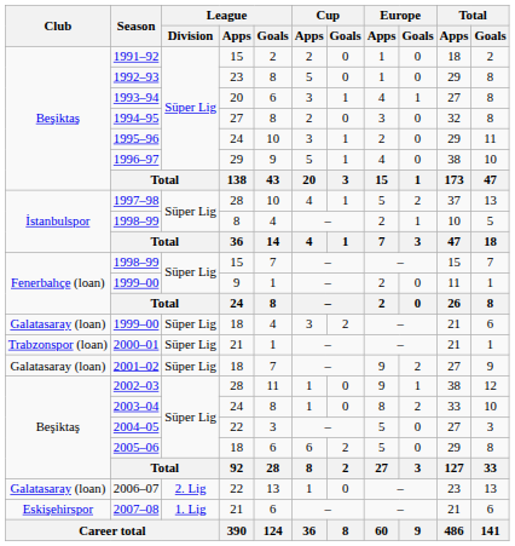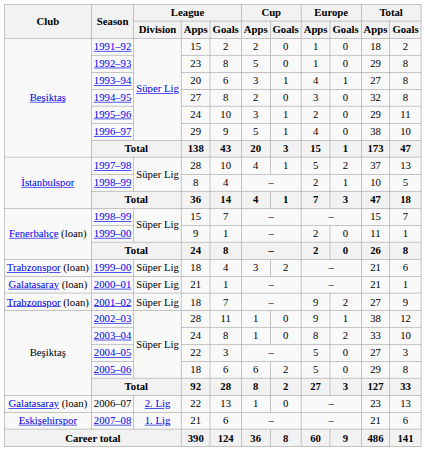 <table class="wikitable" style="text-align:center">
 <tr>
 <th rowspan="2">Club</th>
 <th rowspan="2">Season</th>
 <th colspan="3">League</th>
 <th colspan="2">Cup</th>
 <th colspan="2">Europe</th>
 <th colspan="2">Total</th>
 </tr>
 <tr>
 <th>Division</th>
 <th>Apps</th>
 <th>Goals</th>
 <th>Apps</th>
 <th>Goals</th>
 <th>Apps</th>
 <th>Goals</th>
 <th>Apps</th>
 <th>Goals</th>
 </tr>
 <tr>
 <td rowspan="7"><a href='#'>Beşiktaş</a></td>
 <td><a href='#'>1991–92</a></td>
 <td rowspan="6"><a href='#'>Süper Lig</a></td>
 <td>15</td>
 <td>2</td>
 <td>2</td>
 <td>0</td>
 <td>1</td>
 <td>0</td>
 <td>18</td>
 <td>2</td>
 </tr>
 <tr>
 <td><a href='#'>1992–93</a></td>
 <td>23</td>
 <td>8</td>
 <td>5</td>
 <td>0</td>
 <td>1</td>
 <td>0</td>
 <td>29</td>
 <td>8</td>
 </tr>
 <tr>
 <td><a href='#'>1993–94</a></td>
 <td>20</td>
 <td>6</td>
 <td>3</td>
 <td>1</td>
 <td>4</td>
 <td>1</td>
 <td>27</td>
 <td>8</td>
 </tr>
 <tr>
 <td><a href='#'>1994–95</a></td>
 <td>27</td>
 <td>8</td>
 <td>2</td>
 <td>0</td>
 <td>3</td>
 <td>0</td>
 <td>32</td>
 <td>8</td>
 </tr>
 <tr>
 <td><a href='#'>1995–96</a></td>
 <td>24</td>
 <td>10</td>
 <td>3</td>
 <td>1</td>
 <td>2</td>
 <td>0</td>
 <td>29</td>
 <td>11</td>
 </tr>
 <tr>
 <td><a href='#'>1996–97</a></td>
 <td>29</td>
 <td>9</td>
 <td>5</td>
 <td>1</td>
 <td>4</td>
 <td>0</td>
 <td>38</td>
 <td>10</td>
 </tr>
 <tr>
 <th colspan="2">Total</th>
 <th>138</th>
 <th>43</th>
 <th>20</th>
 <th>3</th>
 <th>15</th>
 <th>1</th>
 <th>173</th>
 <th>47</th>
 </tr>
 <tr>
 <td rowspan="3"><a href='#'>İstanbulspor</a></td>
 <td><a href='#'>1997–98</a></td>
 <td rowspan="2">Süper Lig</td>
 <td>28</td>
 <td>10</td>
 <td>4</td>
 <td>1</td>
 <td>5</td>
 <td>2</td>
 <td>37</td>
 <td>13</td>
 </tr>
 <tr>
 <td><a href='#'>1998–99</a></td>
 <td>8</td>
 <td>4</td>
 <td colspan="2">–</td>
 <td>2</td>
 <td>1</td>
 <td>10</td>
 <td>5</td>
 </tr>
 <tr>
 <th colspan="2">Total</th>
 <th>36</th>
 <th>14</th>
 <th>4</th>
 <th>1</th>
 <th>7</th>
 <th>3</th>
 <th>47</th>
 <th>18</th>
 </tr>
 <tr>
 <td rowspan="3"><a href='#'>Fenerbahçe</a> (loan)</td>
 <td><a href='#'>1998–99</a></td>
 <td rowspan="2">Süper Lig</td>
 <td>15</td>
 <td>7</td>
 <td colspan="2">–</td>
 <td colspan="2">–</td>
 <td>15</td>
 <td>7</td>
 </tr>
 <tr>
 <td><a href='#'>1999–00</a></td>
 <td>9</td>
 <td>1</td>
 <td colspan="2">–</td>
 <td>2</td>
 <td>0</td>
 <td>11</td>
 <td>1</td>
 </tr>
 <tr>
 <th colspan="2">Total</th>
 <th>24</th>
 <th>8</th>
 <th colspan="2">–</th>
 <th>2</th>
 <th>0</th>
 <th>26</th>
 <th>8</th>
 </tr>
 <tr>
-<td><a href='#'>Galatasaray</a> (loan)</td>
+<td><a href='#'>Trabzonspor</a> (loan)</td>
 <td><a href='#'>1999–00</a></td>
 <td>Süper Lig</td>
 <td>18</td>
 <td>4</td>
 <td>3</td>
 <td>2</td>
 <td colspan="2">–</td>
 <td>21</td>
 <td>6</td>
 </tr>
 <tr>
-<td><a href='#'>Trabzonspor</a> (loan)</td>
+<td><a href='#'>Galatasaray</a> (loan)</td>
 <td><a href='#'>2000–01</a></td>
 <td>Süper Lig</td>
 <td>21</td>
 <td>1</td>
 <td colspan="2">–</td>
 <td colspan="2">–</td>
 <td>21</td>
 <td>1</td>
 </tr>
 <tr>
-<td>Galatasaray (loan)</td>
+<td><a href='#'>Trabzonspor</a> (loan)</td>
 <td><a href='#'>2001–02</a></td>
 <td>Süper Lig</td>
 <td>18</td>
 <td>7</td>
 <td colspan="2">–</td>
 <td>9</td>
 <td>2</td>
 <td>27</td>
 <td>9</td>
 </tr>
 <tr>
 <td rowspan="5">Beşiktaş</td>
 <td><a href='#'>2002–03</a></td>
 <td rowspan="4">Süper Lig</td>
 <td>28</td>
 <td>11</td>
 <td>1</td>
 <td>0</td>
 <td>9</td>
 <td>1</td>
 <td>38</td>
 <td>12</td>
 </tr>
 <tr>
 <td><a href='#'>2003–04</a></td>
 <td>24</td>
 <td>8</td>
 <td>1</td>
 <td>0</td>
 <td>8</td>
 <td>2</td>
 <td>33</td>
 <td>10</td>
 </tr>
 <tr>
 <td><a href='#'>2004–05</a></td>
 <td>22</td>
 <td>3</td>
 <td colspan="2">–</td>
 <td>5</td>
 <td>0</td>
 <td>27</td>
 <td>3</td>
 </tr>
 <tr>
 <td><a href='#'>2005–06</a></td>
 <td>18</td>
 <td>6</td>
 <td>6</td>
 <td>2</td>
 <td>5</td>
 <td>0</td>
 <td>29</td>
 <td>8</td>
 </tr>
 <tr>
 <th colspan="2">Total</th>
 <th>92</th>
 <th>28</th>
 <th>8</th>
 <th>2</th>
 <th>27</th>
 <th>3</th>
 <th>127</th>
 <th>33</th>
 </tr>
 <tr>
 <td><a href='#'>Galatasaray</a> (loan)</td>
 <td>2006–07</td>
 <td><a href='#'>2. Lig</a></td>
 <td>22</td>
 <td>13</td>
 <td>1</td>
 <td>0</td>
 <td colspan="2">–</td>
 <td>23</td>
 <td>13</td>
 </tr>
 <tr>
 <td><a href='#'>Eskişehirspor</a></td>
 <td><a href='#'>2007–08</a></td>
 <td><a href='#'>1. Lig</a></td>
 <td>21</td>
 <td>6</td>
 <td colspan="2">–</td>
 <td colspan="2">–</td>
 <td>21</td>
 <td>6</td>
 </tr>
 <tr>
 <th colspan="3">Career total</th>
 <th>390</th>
 <th>124</th>
 <th>36</th>
 <th>8</th>
 <th>60</th>
 <th>9</th>
 <th>486</th>
 <th>141</th>
 </tr>
 </table>
